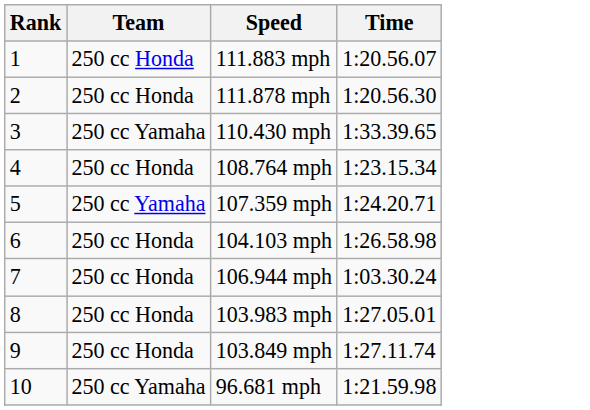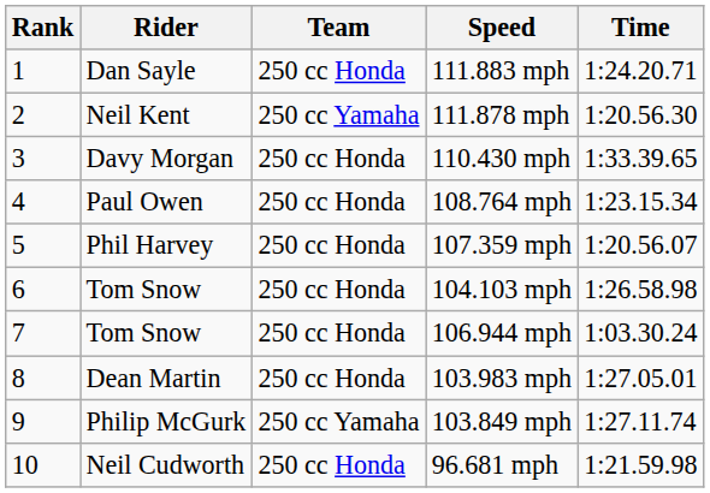 <table class="wikitable" style="font-size: 95%;">
 <tr style="background:#efefef;">
 <th>Rank</th>
+<th>Rider</th>
 <th>Team</th>
 <th>Speed</th>
 <th>Time</th>
 </tr>
 <tr>
 <td>1</td>
+<td> Dan Sayle</td>
 <td>250 cc <a href='#'>Honda</a></td>
 <td>111.883 mph</td>
-<td>1:20.56.07</td>
+<td>1:24.20.71</td>
 </tr>
 <tr>
 <td>2</td>
-<td>250 cc Honda</td>
+<td> Neil Kent</td>
+<td>250 cc <a href='#'>Yamaha</a></td>
 <td>111.878 mph</td>
 <td>1:20.56.30</td>
 </tr>
 <tr>
 <td>3</td>
-<td>250 cc Yamaha</td>
+<td> Davy Morgan</td>
+<td>250 cc Honda</td>
 <td>110.430 mph</td>
 <td>1:33.39.65</td>
 </tr>
 <tr>
 <td>4</td>
+<td> Paul Owen</td>
 <td>250 cc Honda</td>
 <td>108.764 mph</td>
 <td>1:23.15.34</td>
 </tr>
 <tr>
 <td>5</td>
-<td>250 cc <a href='#'>Yamaha</a></td>
+<td>  Phil Harvey</td>
+<td>250 cc Honda</td>
 <td>107.359 mph</td>
-<td>1:24.20.71</td>
+<td>1:20.56.07</td>
 </tr>
 <tr>
 <td>6</td>
+<td> Tom Snow</td>
 <td>250 cc Honda</td>
 <td>104.103 mph</td>
 <td>1:26.58.98</td>
 </tr>
 <tr>
 <td>7</td>
+<td> Tom Snow</td>
 <td>250 cc  Honda</td>
 <td>106.944 mph</td>
 <td>1:03.30.24</td>
 </tr>
 <tr>
 <td>8</td>
+<td> Dean Martin</td>
 <td>250 cc  Honda</td>
 <td>103.983 mph</td>
 <td>1:27.05.01</td>
 </tr>
 <tr>
 <td>9</td>
-<td>250 cc Honda</td>
+<td> Philip McGurk</td>
+<td>250 cc Yamaha</td>
 <td>103.849 mph</td>
 <td>1:27.11.74</td>
 </tr>
 <tr>
 <td>10</td>
-<td>250 cc Yamaha</td>
+<td> Neil Cudworth</td>
+<td>250 cc <a href='#'>Honda</a></td>
 <td>96.681 mph</td>
 <td>1:21.59.98</td>
 </tr>
 </table>
